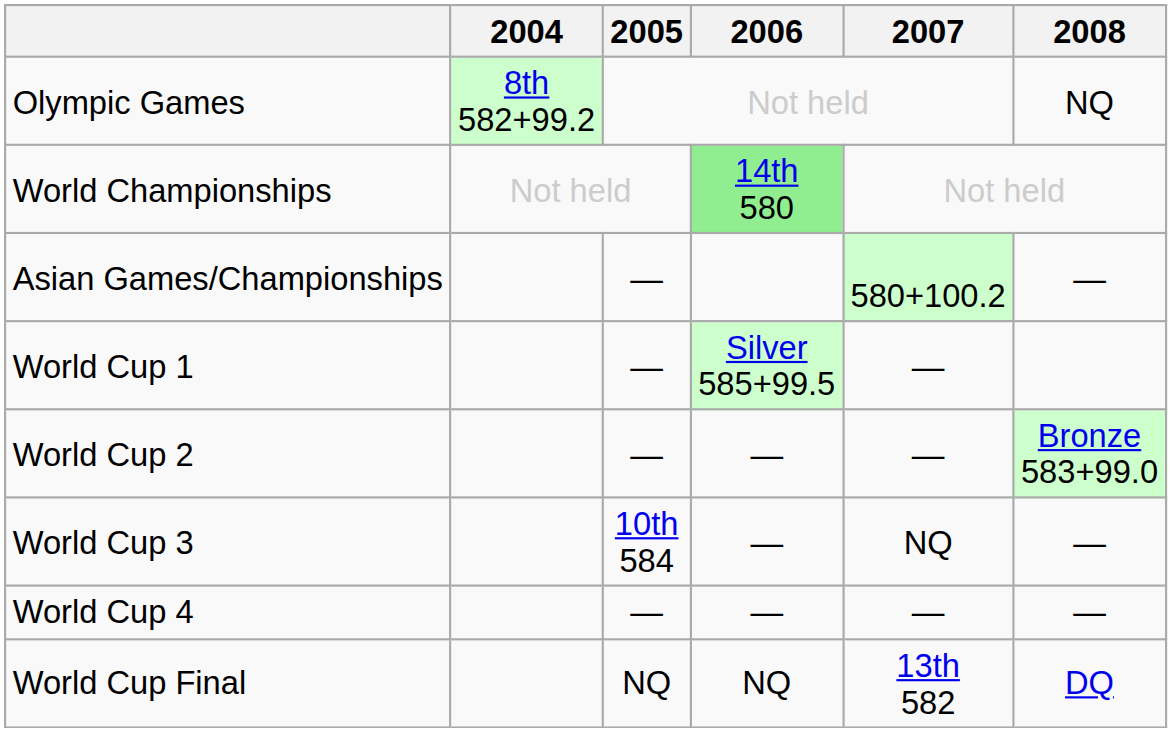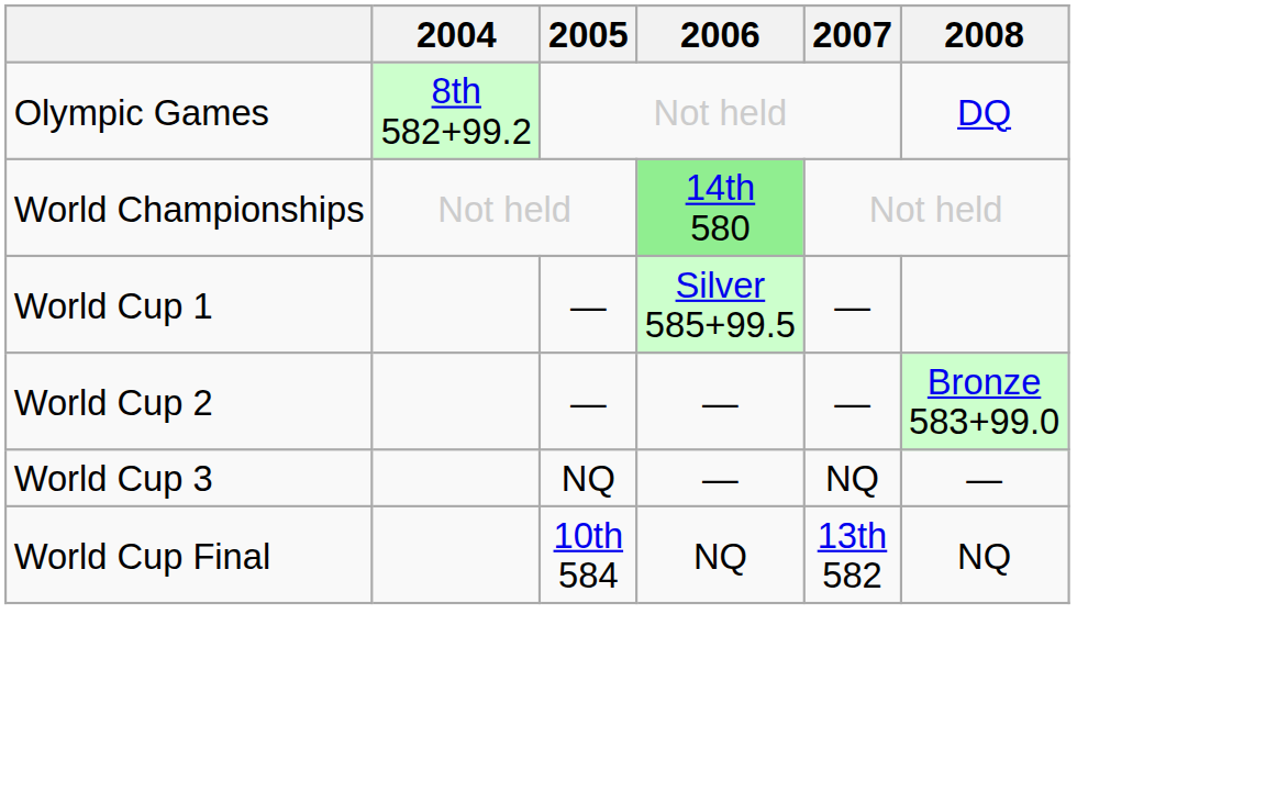 <table class="wikitable" style="font-size: 95%; text-align: center">
 <tr>
 <th></th>
 <th>2004</th>
 <th>2005</th>
 <th>2006</th>
 <th>2007</th>
 <th>2008</th>
 </tr>
 <tr>
 <td style="text-align: left">Olympic Games</td>
 <td style="background: #ccffcc"><a href='#'>8th</a><br>582+99.2</td>
 <td colspan=3 style="color: #cccccc">Not held</td>
-<td>NQ</td>
+<td><a href='#'>DQ</a></td>
 </tr>
 <tr>
 <td style="text-align: left">World Championships</td>
 <td colspan=2 style="color: #cccccc">Not held</td>
 <td style="background: lightgreen;"><a href='#'>14th</a><br>580</td>
 <td colspan=2 style="color: #cccccc">Not held</td>
-</tr>
-<tr>
-<td style="text-align: left">Asian Games/Championships</td>
-<td></td>
-<td>—</td>
-<td></td>
-<td style="background: #ccffcc"><br>580+100.2</td>
-<td>—</td>
 </tr>
 <tr>
 <td style="text-align: left">World Cup 1</td>
 <td></td>
 <td>—</td>
 <td style="background: #ccffcc"> <a href='#'>Silver</a><br>585+99.5</td>
 <td>—</td>
 </tr>
 <tr>
 <td style="text-align: left">World Cup 2</td>
 <td></td>
 <td>—</td>
 <td>—</td>
 <td>—</td>
 <td style="background: #ccffcc"> <a href='#'>Bronze</a><br>583+99.0</td>
 </tr>
 <tr>
 <td style="text-align: left">World Cup 3</td>
 <td></td>
-<td><a href='#'>10th</a><br>584</td>
+<td>NQ</td>
 <td>—</td>
 <td>NQ</td>
 <td>—</td>
 </tr>
 <tr>
-<td style="text-align: left">World Cup 4</td>
-<td></td>
-<td>—</td>
-<td>—</td>
-<td>—</td>
-<td>—</td>
-</tr>
-<tr>
 <td style="text-align: left">World Cup Final</td>
 <td></td>
-<td>NQ</td>
+<td><a href='#'>10th</a><br>584</td>
 <td>NQ</td>
 <td><a href='#'>13th</a><br>582</td>
-<td><a href='#'>DQ</a></td>
+<td>NQ</td>
 </tr>
 </table>
